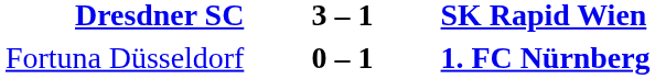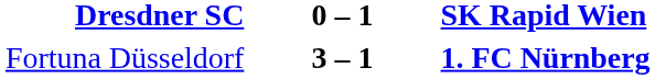 <table width=100% cellspacing=1>
 <tr>
 <th width=25%></th>
 <th width=10%></th>
 <th width=25%></th>
 <th></th>
 </tr>
 <tr style=font-size:90%>
 <td align=right><strong><a href='#'>Dresdner SC</a></strong></td>
-<td align=center><strong>3 – 1</strong></td>
+<td align=center><strong>0 – 1</strong></td>
 <td><strong><a href='#'>SK Rapid Wien</a></strong></td>
 </tr>
 <tr style=font-size:90%>
 <td align=right><a href='#'>Fortuna Düsseldorf</a></td>
-<td align=center><strong>0 – 1</strong></td>
+<td align=center><strong>3 – 1</strong></td>
 <td><strong><a href='#'>1. FC Nürnberg</a></strong></td>
 </tr>
 </table>
